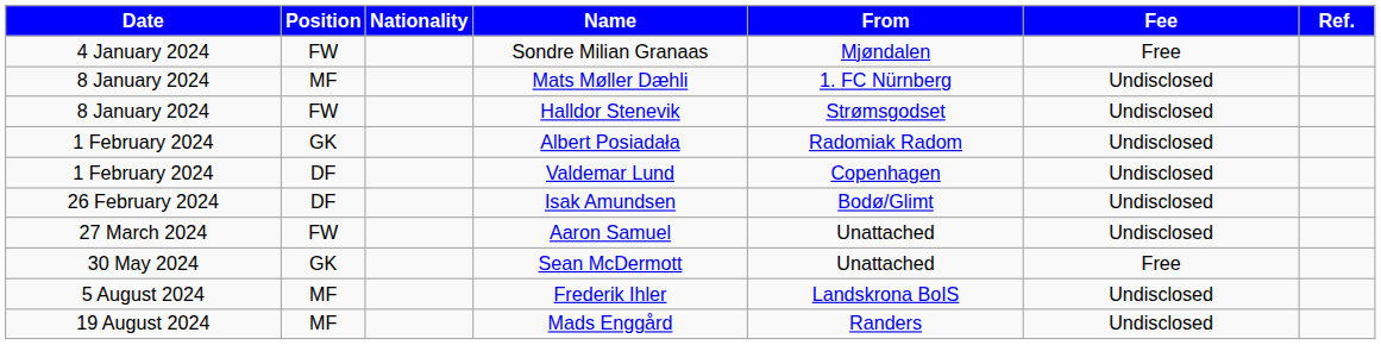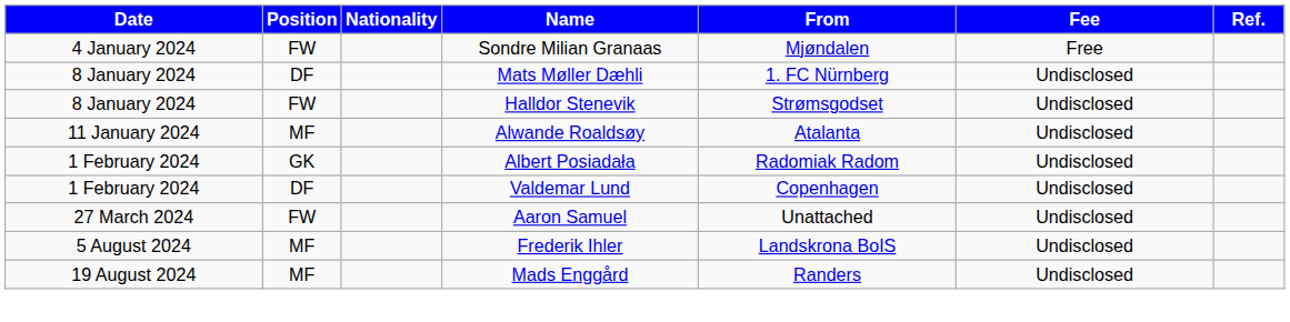 <table class="wikitable"  style="text-align:center; font-size:90%; ">
 <tr>
 <th style="background:#00f; color:white; width:200px;">Date</th>
 <th style="background:#00f; color:white; width:50px;">Position</th>
 <th style="background:#00f; color:white; width:50px;">Nationality</th>
 <th style="background:#00f; color:white; width:200px;">Name</th>
 <th style="background:#00f; color:white; width:200px;">From</th>
 <th style="background:#00f; color:white; width:200px;">Fee</th>
 <th style="background:#00f; color:white; width:50px;">Ref.</th>
 </tr>
 <tr>
 <td>4 January 2024</td>
 <td>FW</td>
 <td></td>
 <td>Sondre Milian Granaas</td>
 <td><a href='#'>Mjøndalen</a></td>
 <td>Free</td>
 <td></td>
 </tr>
 <tr>
 <td>8 January 2024</td>
-<td>MF</td>
+<td>DF</td>
 <td></td>
 <td><a href='#'>Mats Møller Dæhli</a></td>
 <td><a href='#'>1. FC Nürnberg</a></td>
 <td>Undisclosed</td>
 <td></td>
 </tr>
 <tr>
 <td>8 January 2024</td>
 <td>FW</td>
 <td></td>
 <td><a href='#'>Halldor Stenevik</a></td>
 <td><a href='#'>Strømsgodset</a></td>
+<td>Undisclosed</td>
+<td></td>
+</tr>
+<tr>
+<td>11 January 2024</td>
+<td>MF</td>
+<td></td>
+<td><a href='#'>Alwande Roaldsøy</a></td>
+<td><a href='#'>Atalanta</a></td>
 <td>Undisclosed</td>
 <td></td>
 </tr>
 <tr>
 <td>1 February 2024</td>
 <td>GK</td>
 <td></td>
 <td><a href='#'>Albert Posiadała</a></td>
 <td><a href='#'>Radomiak Radom</a></td>
 <td>Undisclosed</td>
 <td></td>
 </tr>
 <tr>
 <td>1 February 2024</td>
 <td>DF</td>
 <td></td>
 <td><a href='#'>Valdemar Lund</a></td>
 <td><a href='#'>Copenhagen</a></td>
 <td>Undisclosed</td>
 <td></td>
 </tr>
 <tr>
-<td>26 February 2024</td>
-<td>DF</td>
-<td></td>
-<td><a href='#'>Isak Amundsen</a></td>
-<td><a href='#'>Bodø/Glimt</a></td>
-<td>Undisclosed</td>
-<td></td>
-</tr>
-<tr>
 <td>27 March 2024</td>
 <td>FW</td>
 <td></td>
 <td><a href='#'>Aaron Samuel</a></td>
 <td>Unattached</td>
 <td>Undisclosed</td>
-<td></td>
-</tr>
-<tr>
-<td>30 May 2024</td>
-<td>GK</td>
-<td></td>
-<td><a href='#'>Sean McDermott</a></td>
-<td>Unattached</td>
-<td>Free</td>
 <td></td>
 </tr>
 <tr>
 <td>5 August 2024</td>
 <td>MF</td>
 <td></td>
 <td><a href='#'>Frederik Ihler</a></td>
 <td><a href='#'>Landskrona BoIS</a></td>
 <td>Undisclosed</td>
 <td></td>
 </tr>
 <tr>
 <td>19 August 2024</td>
 <td>MF</td>
 <td></td>
 <td><a href='#'>Mads Enggård</a></td>
 <td><a href='#'>Randers</a></td>
 <td>Undisclosed</td>
 <td></td>
 </tr>
 </table>
